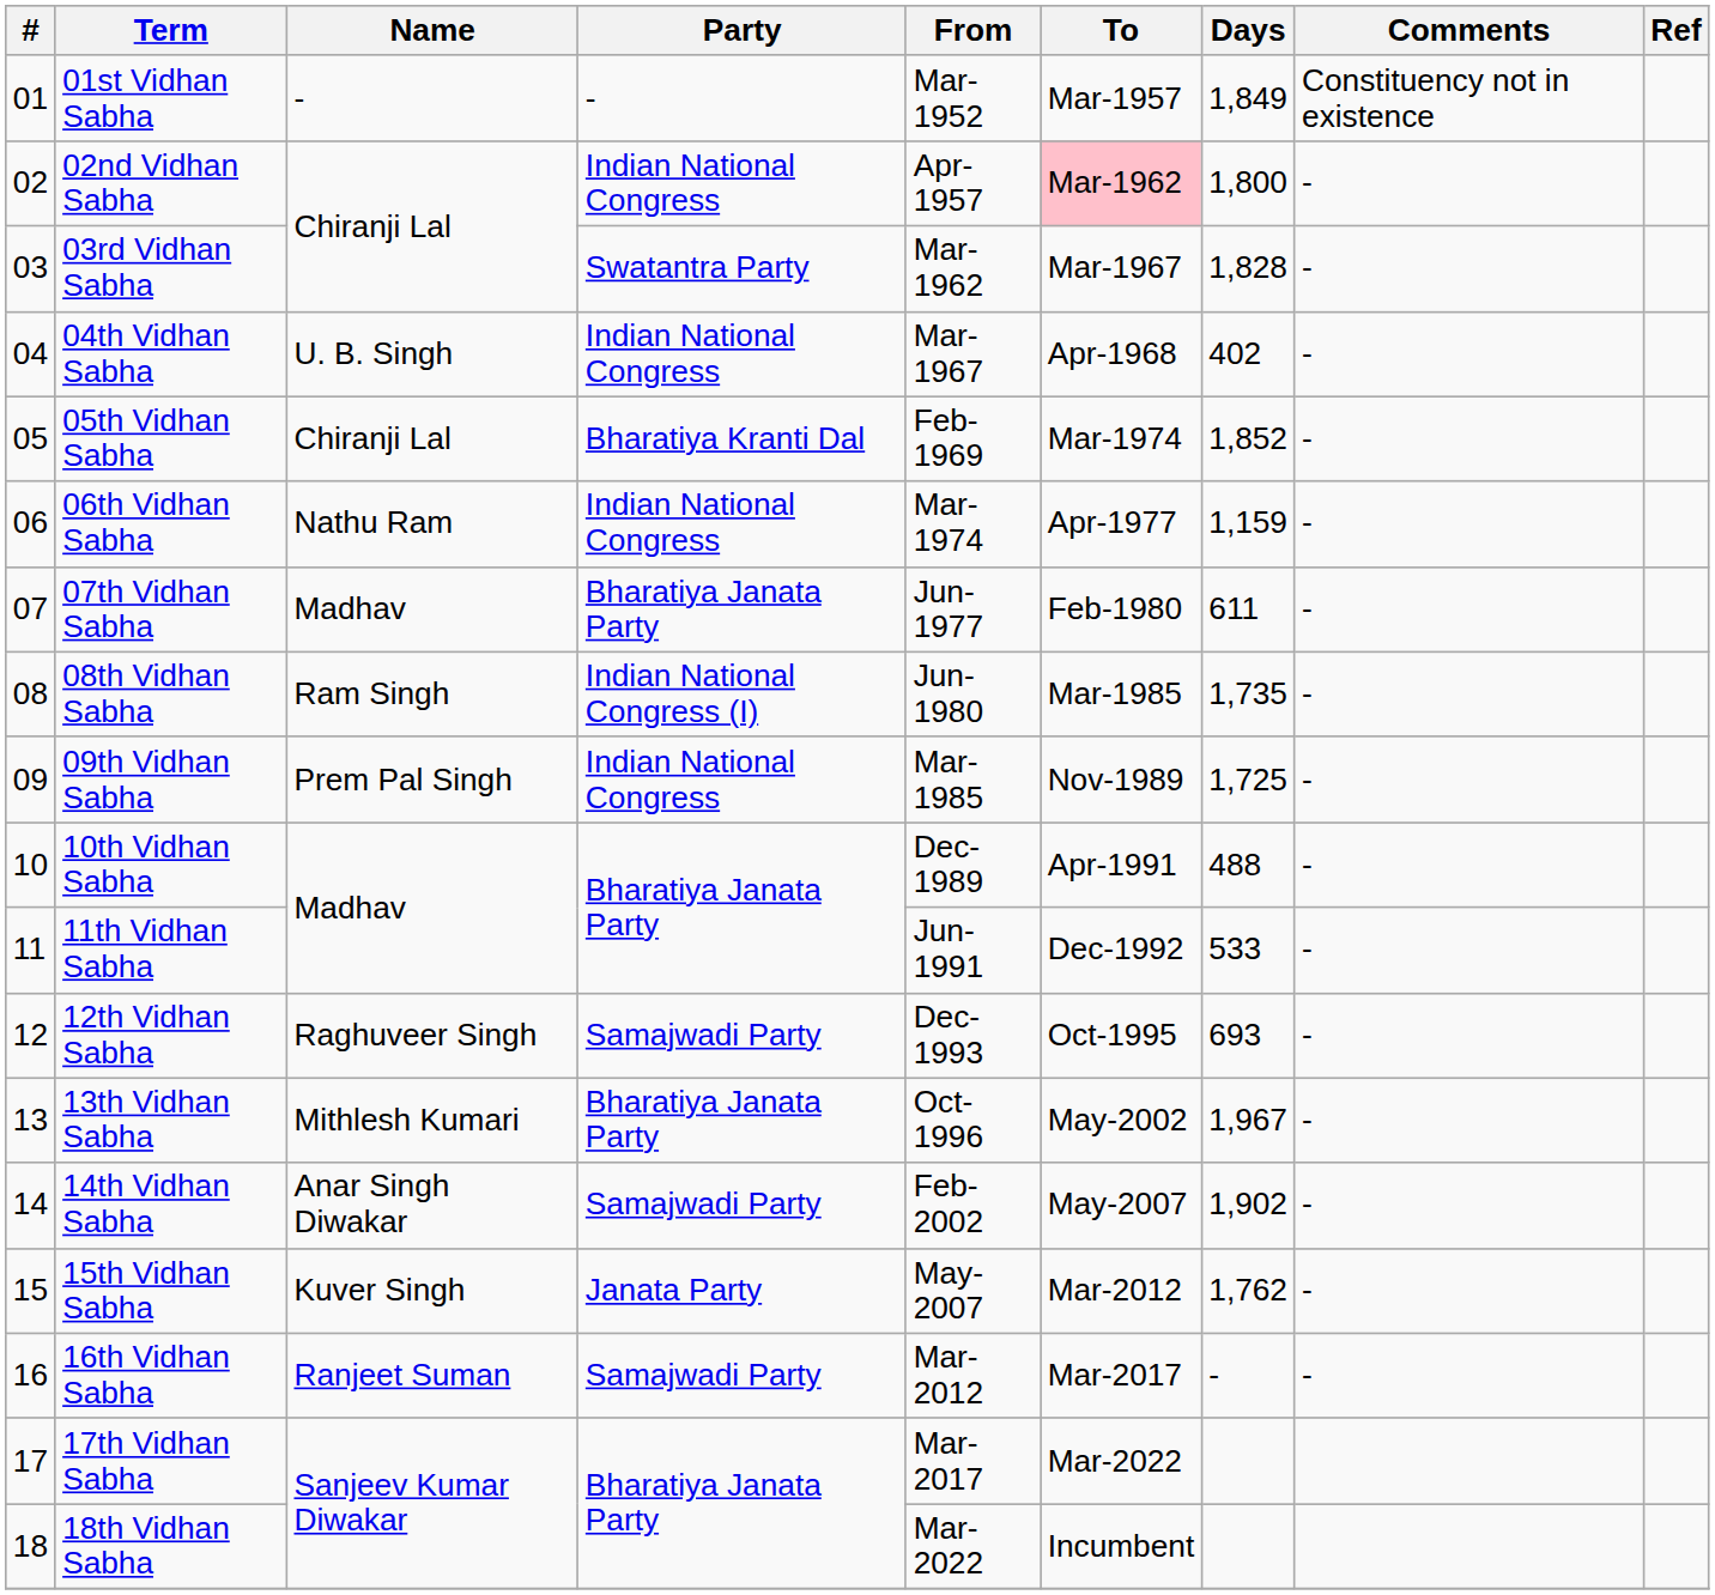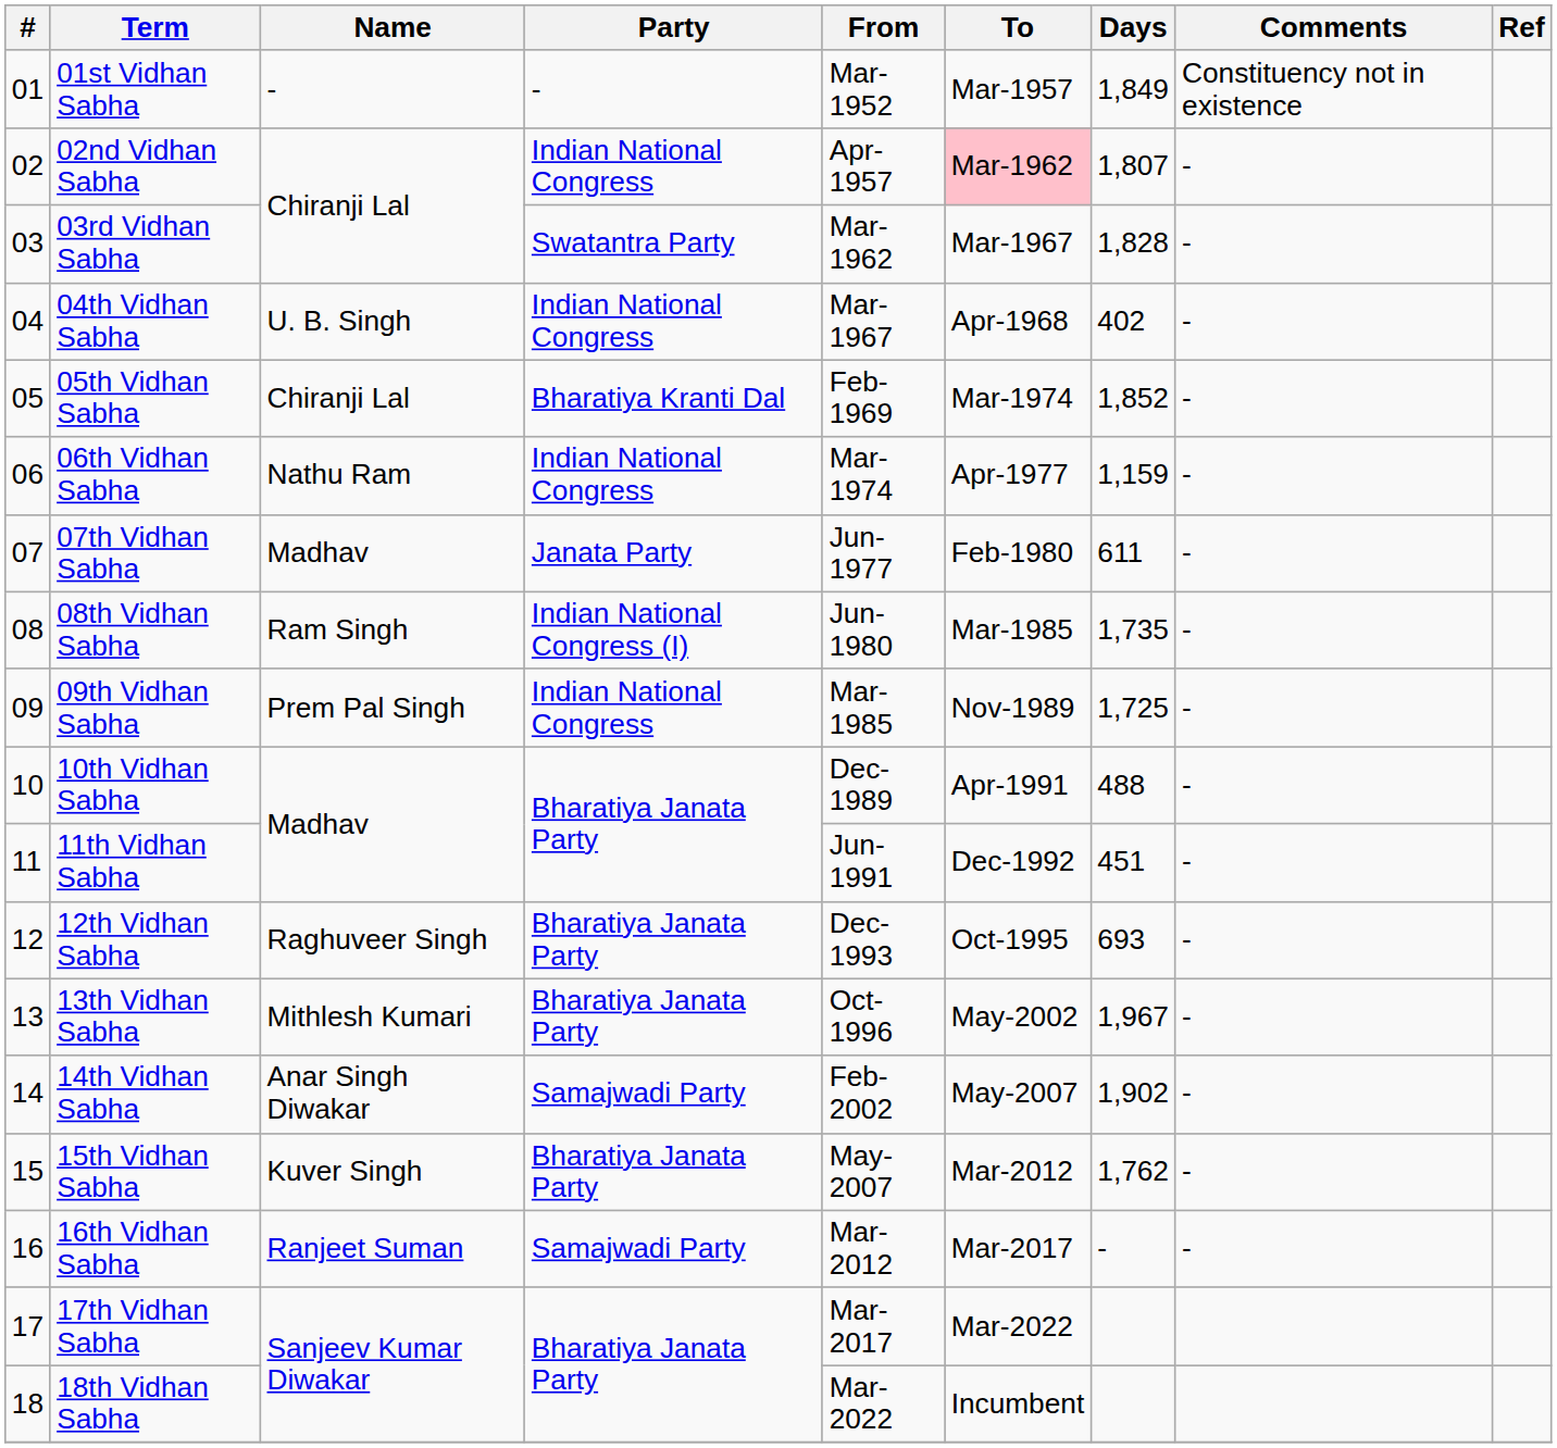 <table class="wikitable sortable">
 <tr>
 <th>#</th>
 <th><a href='#'>Term</a></th>
 <th>Name</th>
 <th>Party</th>
 <th>From</th>
 <th>To</th>
 <th>Days</th>
 <th>Comments</th>
 <th>Ref</th>
 </tr>
 <tr>
 <td>01</td>
 <td><a href='#'>01st Vidhan Sabha</a></td>
 <td>-</td>
 <td>-</td>
 <td>Mar-1952</td>
 <td>Mar-1957</td>
 <td>1,849</td>
 <td>Constituency not in existence</td>
 <td></td>
 </tr>
 <tr>
 <td>02</td>
 <td><a href='#'>02nd Vidhan Sabha</a></td>
 <td rowspan="2">Chiranji Lal</td>
 <td><a href='#'>Indian National Congress</a></td>
 <td>Apr-1957</td>
 <td style="background: pink;">Mar-1962</td>
-<td>1,800</td>
+<td>1,807</td>
 <td>-</td>
 <td></td>
 </tr>
 <tr>
 <td>03</td>
 <td><a href='#'>03rd Vidhan Sabha</a></td>
 <td><a href='#'>Swatantra Party</a></td>
 <td>Mar-1962</td>
 <td>Mar-1967</td>
 <td>1,828</td>
 <td>-</td>
 <td></td>
 </tr>
 <tr>
 <td>04</td>
 <td><a href='#'>04th Vidhan Sabha</a></td>
 <td>U. B. Singh</td>
 <td><a href='#'>Indian National Congress</a></td>
 <td>Mar-1967</td>
 <td>Apr-1968</td>
 <td>402</td>
 <td>-</td>
 <td></td>
 </tr>
 <tr>
 <td>05</td>
 <td><a href='#'>05th Vidhan Sabha</a></td>
 <td>Chiranji Lal</td>
 <td><a href='#'>Bharatiya Kranti Dal</a></td>
 <td>Feb-1969</td>
 <td>Mar-1974</td>
 <td>1,852</td>
 <td>-</td>
 <td></td>
 </tr>
 <tr>
 <td>06</td>
 <td><a href='#'>06th Vidhan Sabha</a></td>
 <td>Nathu Ram</td>
 <td><a href='#'>Indian National Congress</a></td>
 <td>Mar-1974</td>
 <td>Apr-1977</td>
 <td>1,159</td>
 <td>-</td>
 <td></td>
 </tr>
 <tr>
 <td>07</td>
 <td><a href='#'>07th Vidhan Sabha</a></td>
 <td>Madhav</td>
-<td><a href='#'>Bharatiya Janata Party</a></td>
+<td><a href='#'>Janata Party</a></td>
 <td>Jun-1977</td>
 <td>Feb-1980</td>
 <td>611</td>
 <td>-</td>
 <td></td>
 </tr>
 <tr>
 <td>08</td>
 <td><a href='#'>08th Vidhan Sabha</a></td>
 <td>Ram Singh</td>
 <td><a href='#'>Indian National Congress (I)</a></td>
 <td>Jun-1980</td>
 <td>Mar-1985</td>
 <td>1,735</td>
 <td>-</td>
 <td></td>
 </tr>
 <tr>
 <td>09</td>
 <td><a href='#'>09th Vidhan Sabha</a></td>
 <td>Prem Pal Singh</td>
 <td><a href='#'>Indian National Congress</a></td>
 <td>Mar-1985</td>
 <td>Nov-1989</td>
 <td>1,725</td>
 <td>-</td>
 <td></td>
 </tr>
 <tr>
 <td>10</td>
 <td><a href='#'>10th Vidhan Sabha</a></td>
 <td rowspan="2">Madhav</td>
 <td rowspan="2"><a href='#'>Bharatiya Janata Party</a></td>
 <td>Dec-1989</td>
 <td>Apr-1991</td>
 <td>488</td>
 <td>-</td>
 <td></td>
 </tr>
 <tr>
 <td>11</td>
 <td><a href='#'>11th Vidhan Sabha</a></td>
 <td>Jun-1991</td>
 <td>Dec-1992</td>
-<td>533</td>
+<td>451</td>
 <td>-</td>
 <td></td>
 </tr>
 <tr>
 <td>12</td>
 <td><a href='#'>12th Vidhan Sabha</a></td>
 <td>Raghuveer Singh</td>
-<td><a href='#'>Samajwadi Party</a></td>
+<td><a href='#'>Bharatiya Janata Party</a></td>
 <td>Dec-1993</td>
 <td>Oct-1995</td>
 <td>693</td>
 <td>-</td>
 <td></td>
 </tr>
 <tr>
 <td>13</td>
 <td><a href='#'>13th Vidhan Sabha</a></td>
 <td>Mithlesh Kumari</td>
 <td><a href='#'>Bharatiya Janata Party</a></td>
 <td>Oct-1996</td>
 <td>May-2002</td>
 <td>1,967</td>
 <td>-</td>
 <td></td>
 </tr>
 <tr>
 <td>14</td>
 <td><a href='#'>14th Vidhan Sabha</a></td>
 <td>Anar Singh Diwakar</td>
 <td><a href='#'>Samajwadi Party</a></td>
 <td>Feb-2002</td>
 <td>May-2007</td>
 <td>1,902</td>
 <td>-</td>
 <td></td>
 </tr>
 <tr>
 <td>15</td>
 <td><a href='#'>15th Vidhan Sabha</a></td>
 <td>Kuver Singh</td>
-<td><a href='#'>Janata Party</a></td>
+<td><a href='#'>Bharatiya Janata Party</a></td>
 <td>May-2007</td>
 <td>Mar-2012</td>
 <td>1,762</td>
 <td>-</td>
 <td></td>
 </tr>
 <tr>
 <td>16</td>
 <td><a href='#'>16th Vidhan Sabha</a></td>
 <td><a href='#'>Ranjeet Suman</a></td>
 <td><a href='#'>Samajwadi Party</a></td>
 <td>Mar-2012</td>
 <td>Mar-2017</td>
 <td>-</td>
 <td>-</td>
 <td></td>
 </tr>
 <tr>
 <td>17</td>
 <td><a href='#'>17th Vidhan Sabha</a></td>
 <td rowspan="2"><a href='#'>Sanjeev Kumar Diwakar</a></td>
 <td rowspan="2"><a href='#'>Bharatiya Janata Party</a></td>
 <td>Mar-2017</td>
 <td>Mar-2022</td>
 <td></td>
 <td></td>
 <td></td>
 </tr>
 <tr>
 <td>18</td>
 <td><a href='#'>18th Vidhan Sabha</a></td>
 <td>Mar-2022</td>
 <td>Incumbent</td>
 <td></td>
 <td></td>
 <td></td>
 </tr>
 <tr>
 </tr>
 </table>
